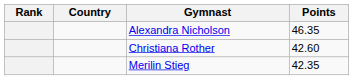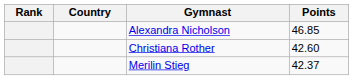 <table class="wikitable" width=500>
 <tr bgcolor="#efefef">
 <th>Rank</th>
 <th>Country</th>
 <th>Gymnast</th>
 <th>Points</th>
 </tr>
 <tr>
 <th></th>
 <td></td>
 <td><a href='#'>Alexandra Nicholson</a></td>
-<td>46.35</td>
+<td>46.85</td>
 </tr>
 <tr>
 <th></th>
 <td></td>
 <td><a href='#'>Christiana Rother</a></td>
 <td>42.60</td>
 </tr>
 <tr>
 <th></th>
 <td></td>
 <td><a href='#'>Merilin Stieg</a></td>
-<td>42.35</td>
+<td>42.37</td>
 </tr>
 </table>
